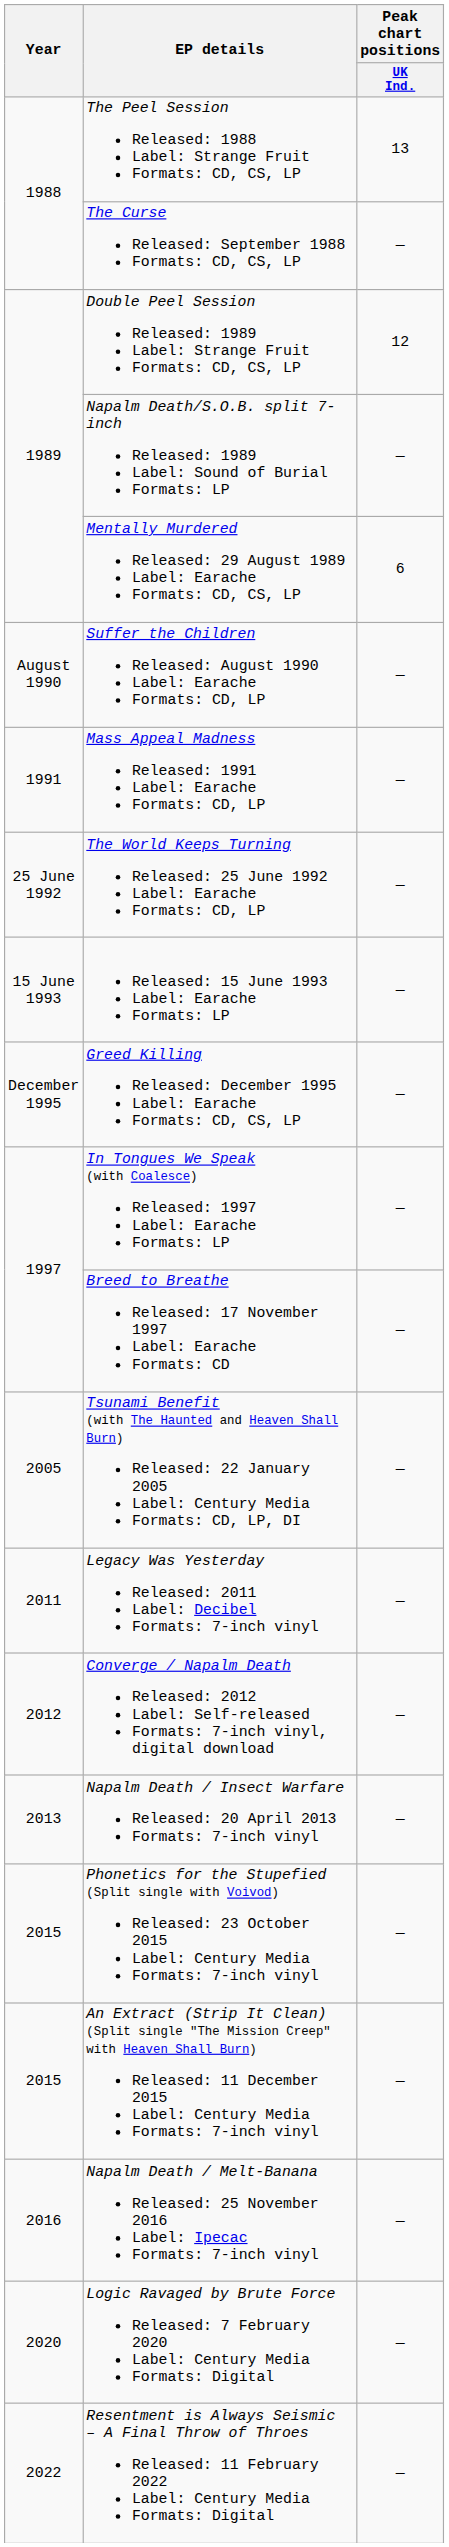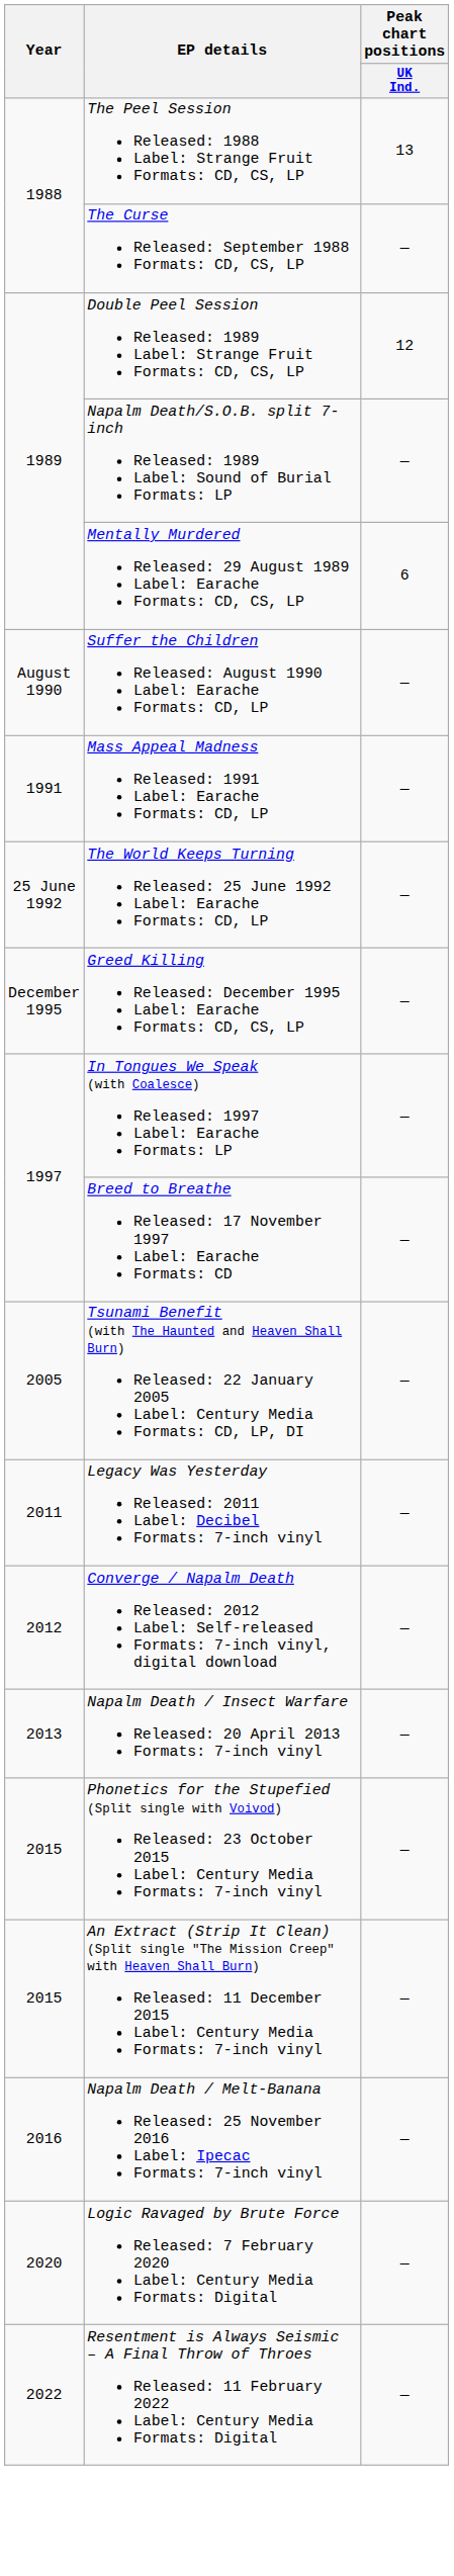 <table class="wikitable">
 <tr>
 <th rowspan="2" style="width:4em;">Year</th>
 <th rowspan="2" style="width:18em;">EP details</th>
 <th colspan="1">Peak chart positions</th>
 </tr>
 <tr>
 <th style="width:3em;font-size:85%;"><a href='#'>UK<br>Ind.</a><br></th>
 </tr>
 <tr>
 <td align="center" rowspan="2">1988</td>
 <td style="text-align:left;"><em>The Peel Session</em><br><ul><li>Released: 1988</li><li>Label: Strange Fruit</li><li>Formats: CD, CS, LP</li></ul></td>
 <td style="text-align:center;">13</td>
 </tr>
 <tr>
 <td style="text-align:left;"><em><a href='#'>The Curse</a></em><br><ul><li>Released: September 1988</li><li>Formats: CD, CS, LP</li></ul></td>
 <td style="text-align:center;">—</td>
 </tr>
 <tr>
 <td align="center" rowspan="3">1989</td>
 <td style="text-align:left;"><em>Double Peel Session</em><br><ul><li>Released: 1989</li><li>Label: Strange Fruit</li><li>Formats: CD, CS, LP</li></ul></td>
 <td style="text-align:center;">12</td>
 </tr>
 <tr>
 <td style="text-align:left;"><em>Napalm Death/S.O.B. split 7-inch</em><br><ul><li>Released: 1989</li><li>Label: Sound of Burial</li><li>Formats: LP</li></ul></td>
 <td style="text-align:center;">—</td>
 </tr>
 <tr>
 <td style="text-align:left;"><em><a href='#'>Mentally Murdered</a></em><br><ul><li>Released: 29 August 1989</li><li>Label: Earache</li><li>Formats: CD, CS, LP</li></ul></td>
 <td style="text-align:center;">6</td>
 </tr>
 <tr>
 <td align="center">August 1990</td>
 <td style="text-align:left;"><em><a href='#'>Suffer the Children</a></em><br><ul><li>Released: August 1990</li><li>Label: Earache</li><li>Formats: CD, LP</li></ul></td>
 <td style="text-align:center;">—</td>
 </tr>
 <tr>
 <td align="center">1991</td>
 <td style="text-align:left;"><em><a href='#'>Mass Appeal Madness</a></em><br><ul><li>Released: 1991</li><li>Label: Earache</li><li>Formats: CD, LP</li></ul></td>
 <td style="text-align:center;">—</td>
 </tr>
 <tr>
 <td align="center">25 June 1992</td>
 <td style="text-align:left;"><em><a href='#'>The World Keeps Turning</a></em><br><ul><li>Released: 25 June 1992</li><li>Label: Earache</li><li>Formats: CD, LP</li></ul></td>
-<td style="text-align:center;">—</td>
-</tr>
-<tr>
-<td align="center">15 June 1993</td>
-<td style="text-align:left;"><em></em><br><ul><li>Released: 15 June 1993</li><li>Label: Earache</li><li>Formats: LP</li></ul></td>
 <td style="text-align:center;">—</td>
 </tr>
 <tr>
 <td align="center">December 1995</td>
 <td style="text-align:left;"><em><a href='#'>Greed Killing</a></em><br><ul><li>Released: December 1995</li><li>Label: Earache</li><li>Formats: CD, CS, LP</li></ul></td>
 <td style="text-align:center;">—</td>
 </tr>
 <tr>
 <td align="center" rowspan="2">1997</td>
 <td style="text-align:left;"><em><a href='#'>In Tongues We Speak</a></em><br><small>(with <a href='#'>Coalesce</a>)</small><br><ul><li>Released: 1997</li><li>Label: Earache</li><li>Formats: LP</li></ul></td>
 <td style="text-align:center;">—</td>
 </tr>
 <tr>
 <td style="text-align:left;"><em><a href='#'>Breed to Breathe</a></em><br><ul><li>Released: 17 November 1997</li><li>Label: Earache</li><li>Formats: CD</li></ul></td>
 <td style="text-align:center;">—</td>
 </tr>
 <tr>
 <td align="center">2005</td>
 <td style="text-align:left;"><em><a href='#'>Tsunami Benefit</a></em><br><small>(with <a href='#'>The Haunted</a> and <a href='#'>Heaven Shall Burn</a>)</small><br><ul><li>Released: 22 January 2005</li><li>Label: Century Media</li><li>Formats: CD, LP, DI</li></ul></td>
 <td style="text-align:center;">—</td>
 </tr>
 <tr>
 <td align="center">2011</td>
 <td style="text-align:left;"><em>Legacy Was Yesterday</em><br><ul><li>Released: 2011</li><li>Label: <a href='#'>Decibel</a></li><li>Formats: 7-inch vinyl</li></ul></td>
 <td style="text-align:center;">—</td>
 </tr>
 <tr>
 <td align="center">2012</td>
 <td style="text-align:left;"><em><a href='#'>Converge / Napalm Death</a></em><br><ul><li>Released: 2012</li><li>Label: Self-released</li><li>Formats: 7-inch vinyl, digital download</li></ul></td>
 <td style="text-align:center;">—</td>
 </tr>
 <tr>
 <td align="center">2013</td>
 <td style="text-align:left;"><em>Napalm Death / Insect Warfare</em><br><ul><li>Released: 20 April 2013</li><li>Formats: 7-inch vinyl</li></ul></td>
 <td style="text-align:center;">—</td>
 </tr>
 <tr>
 <td align="center">2015</td>
 <td style="text-align:left;"><em>Phonetics for the Stupefied</em><br><small>(Split single with <a href='#'>Voivod</a>)</small><br><ul><li>Released: 23 October 2015</li><li>Label: Century Media</li><li>Formats: 7-inch vinyl</li></ul></td>
 <td style="text-align:center;">—</td>
 </tr>
 <tr>
 <td align="center">2015</td>
 <td style="text-align:left;"><em>An Extract (Strip It Clean)</em><br><small>(Split single "The Mission Creep" with <a href='#'>Heaven Shall Burn</a>)</small><br><ul><li>Released: 11 December 2015</li><li>Label: Century Media</li><li>Formats: 7-inch vinyl</li></ul></td>
 <td style="text-align:center;">—</td>
 </tr>
 <tr>
 <td align="center">2016</td>
 <td style="text-align:left;"><em>Napalm Death / Melt-Banana</em><br><ul><li>Released: 25 November 2016</li><li>Label: <a href='#'>Ipecac</a></li><li>Formats: 7-inch vinyl</li></ul></td>
 <td style="text-align:center;">—</td>
 </tr>
 <tr>
 <td align="center">2020</td>
 <td style="text-align:left;"><em>Logic Ravaged by Brute Force</em><br><ul><li>Released: 7 February 2020</li><li>Label: Century Media</li><li>Formats: Digital</li></ul></td>
 <td style="text-align:center;">—</td>
 </tr>
 <tr>
 <td align="center">2022</td>
 <td style="text-align:left;"><em>Resentment is Always Seismic – A Final Throw of Throes</em><br><ul><li>Released: 11 February 2022</li><li>Label: Century Media</li><li>Formats: Digital</li></ul></td>
 <td style="text-align:center;">—</td>
 </tr>
 </table>
